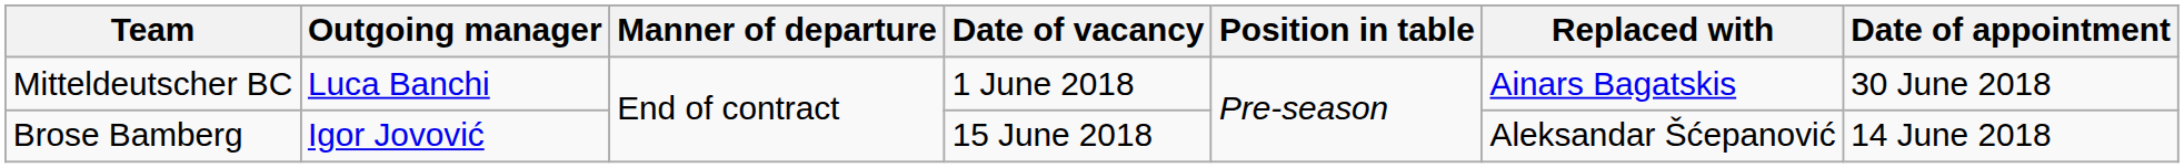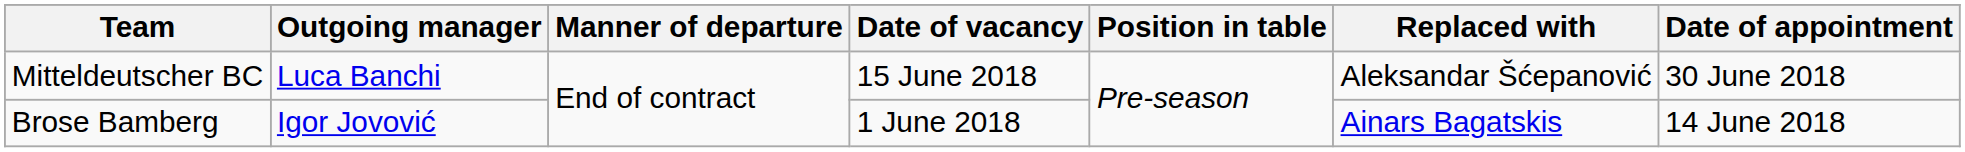 <table class="wikitable sortable">
 <tr>
 <th>Team</th>
 <th>Outgoing manager</th>
 <th>Manner of departure</th>
 <th>Date of vacancy</th>
 <th>Position in table</th>
 <th>Replaced with</th>
 <th>Date of appointment</th>
 </tr>
 <tr>
 <td>Mitteldeutscher BC</td>
 <td> <a href='#'>Luca Banchi</a></td>
 <td rowspan=2>End of contract</td>
-<td>1 June 2018</td>
+<td>15 June 2018</td>
 <td rowspan=2><em>Pre-season</em></td>
-<td> <a href='#'>Ainars Bagatskis</a></td>
+<td> Aleksandar Šćepanović</td>
 <td>30 June 2018</td>
 </tr>
 <tr>
 <td>Brose Bamberg</td>
 <td> <a href='#'>Igor Jovović</a></td>
-<td>15 June 2018</td>
-<td> Aleksandar Šćepanović</td>
+<td>1 June 2018</td>
+<td> <a href='#'>Ainars Bagatskis</a></td>
 <td>14 June 2018</td>
 </tr>
 </table>
